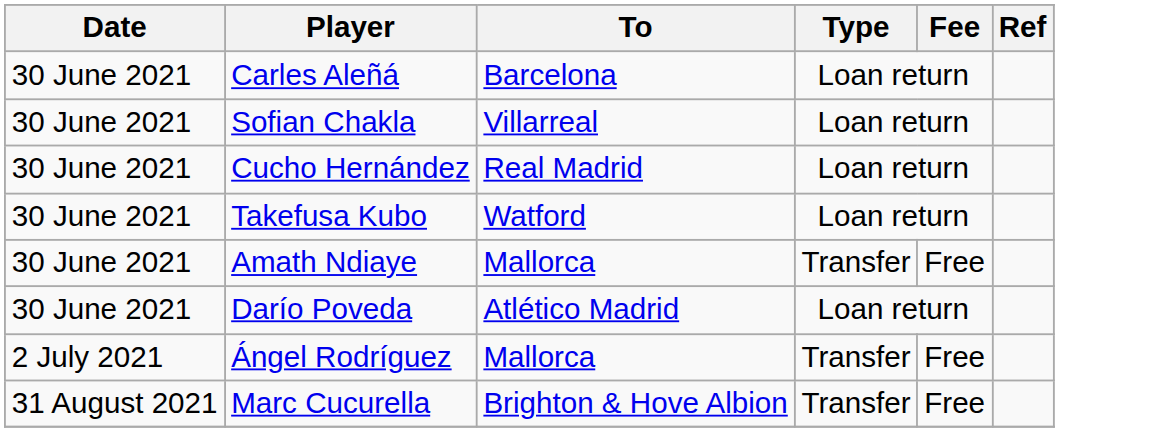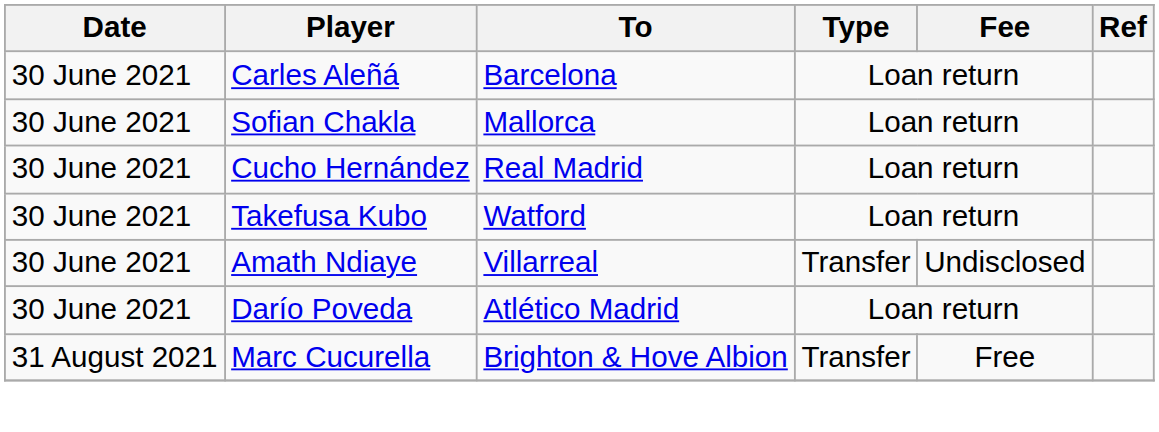 <table class="wikitable">
 <tr>
 <th>Date</th>
 <th>Player</th>
 <th>To</th>
 <th>Type</th>
 <th>Fee</th>
 <th>Ref</th>
 </tr>
 <tr>
 <td>30 June 2021</td>
 <td> <a href='#'>Carles Aleñá</a></td>
 <td><a href='#'>Barcelona</a></td>
 <td align=center colspan=2>Loan return</td>
 <td align=center></td>
 </tr>
 <tr>
 <td>30 June 2021</td>
 <td> <a href='#'>Sofian Chakla</a></td>
-<td><a href='#'>Villarreal</a></td>
+<td><a href='#'>Mallorca</a></td>
 <td align=center colspan=2>Loan return</td>
 <td align=center></td>
 </tr>
 <tr>
 <td>30 June 2021</td>
 <td> <a href='#'>Cucho Hernández</a></td>
 <td><a href='#'>Real Madrid</a></td>
 <td align=center colspan=2>Loan return</td>
 <td align=center></td>
 </tr>
 <tr>
 <td>30 June 2021</td>
 <td> <a href='#'>Takefusa Kubo</a></td>
 <td> <a href='#'>Watford</a></td>
 <td align=center colspan=2>Loan return</td>
 <td align=center></td>
 </tr>
 <tr>
 <td>30 June 2021</td>
 <td> <a href='#'>Amath Ndiaye</a></td>
-<td><a href='#'>Mallorca</a></td>
+<td><a href='#'>Villarreal</a></td>
 <td align=center>Transfer</td>
-<td align=center>Free</td>
+<td align=center>Undisclosed</td>
 <td align=center></td>
 </tr>
 <tr>
 <td>30 June 2021</td>
 <td> <a href='#'>Darío Poveda</a></td>
 <td><a href='#'>Atlético Madrid</a></td>
 <td align=center colspan=2>Loan return</td>
-<td align=center></td>
-</tr>
-<tr>
-<td>2 July 2021</td>
-<td> <a href='#'>Ángel Rodríguez</a></td>
-<td><a href='#'>Mallorca</a></td>
-<td align=center>Transfer</td>
-<td align=center>Free</td>
 <td align=center></td>
 </tr>
 <tr>
 <td>31 August 2021</td>
 <td> <a href='#'>Marc Cucurella</a></td>
 <td> <a href='#'>Brighton & Hove Albion</a></td>
 <td align=center>Transfer</td>
 <td align=center>Free</td>
 <td align=center></td>
 </tr>
 <tr>
 </tr>
 </table>
